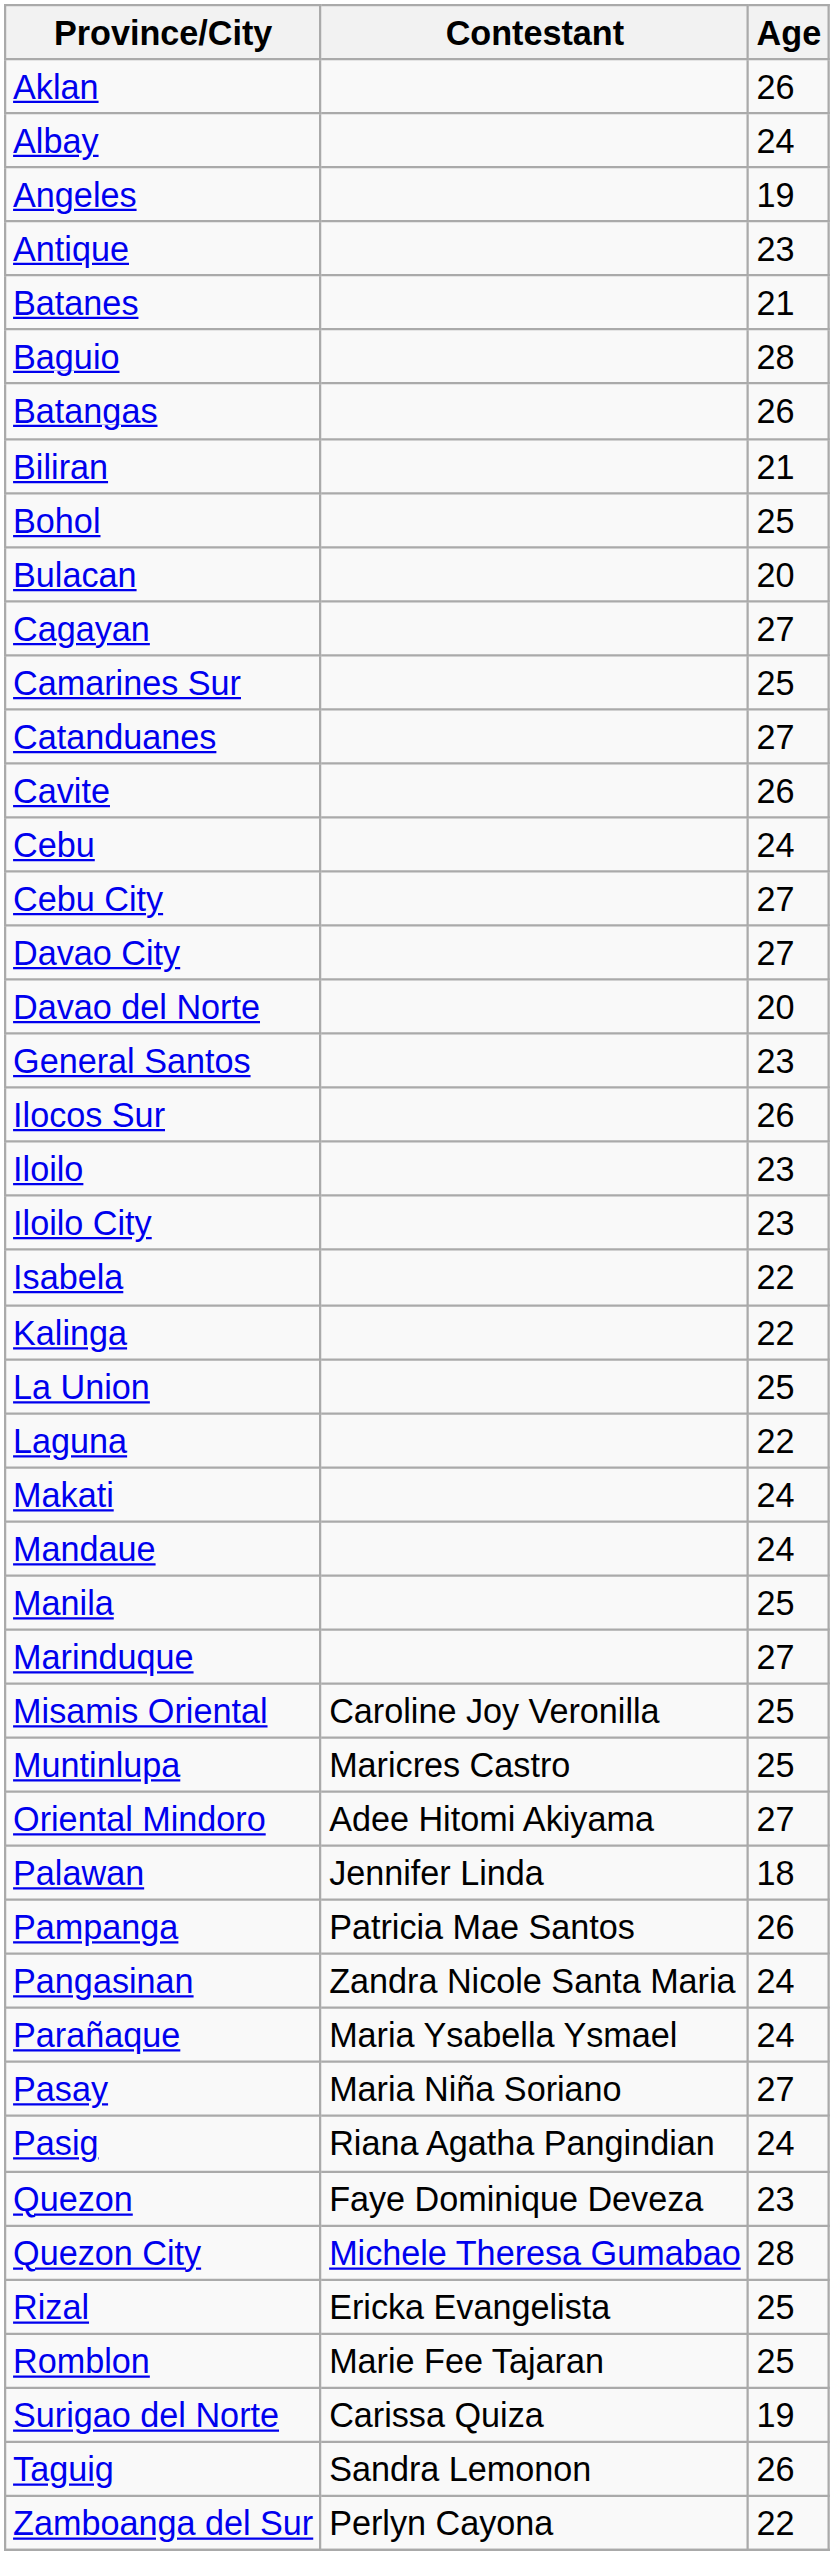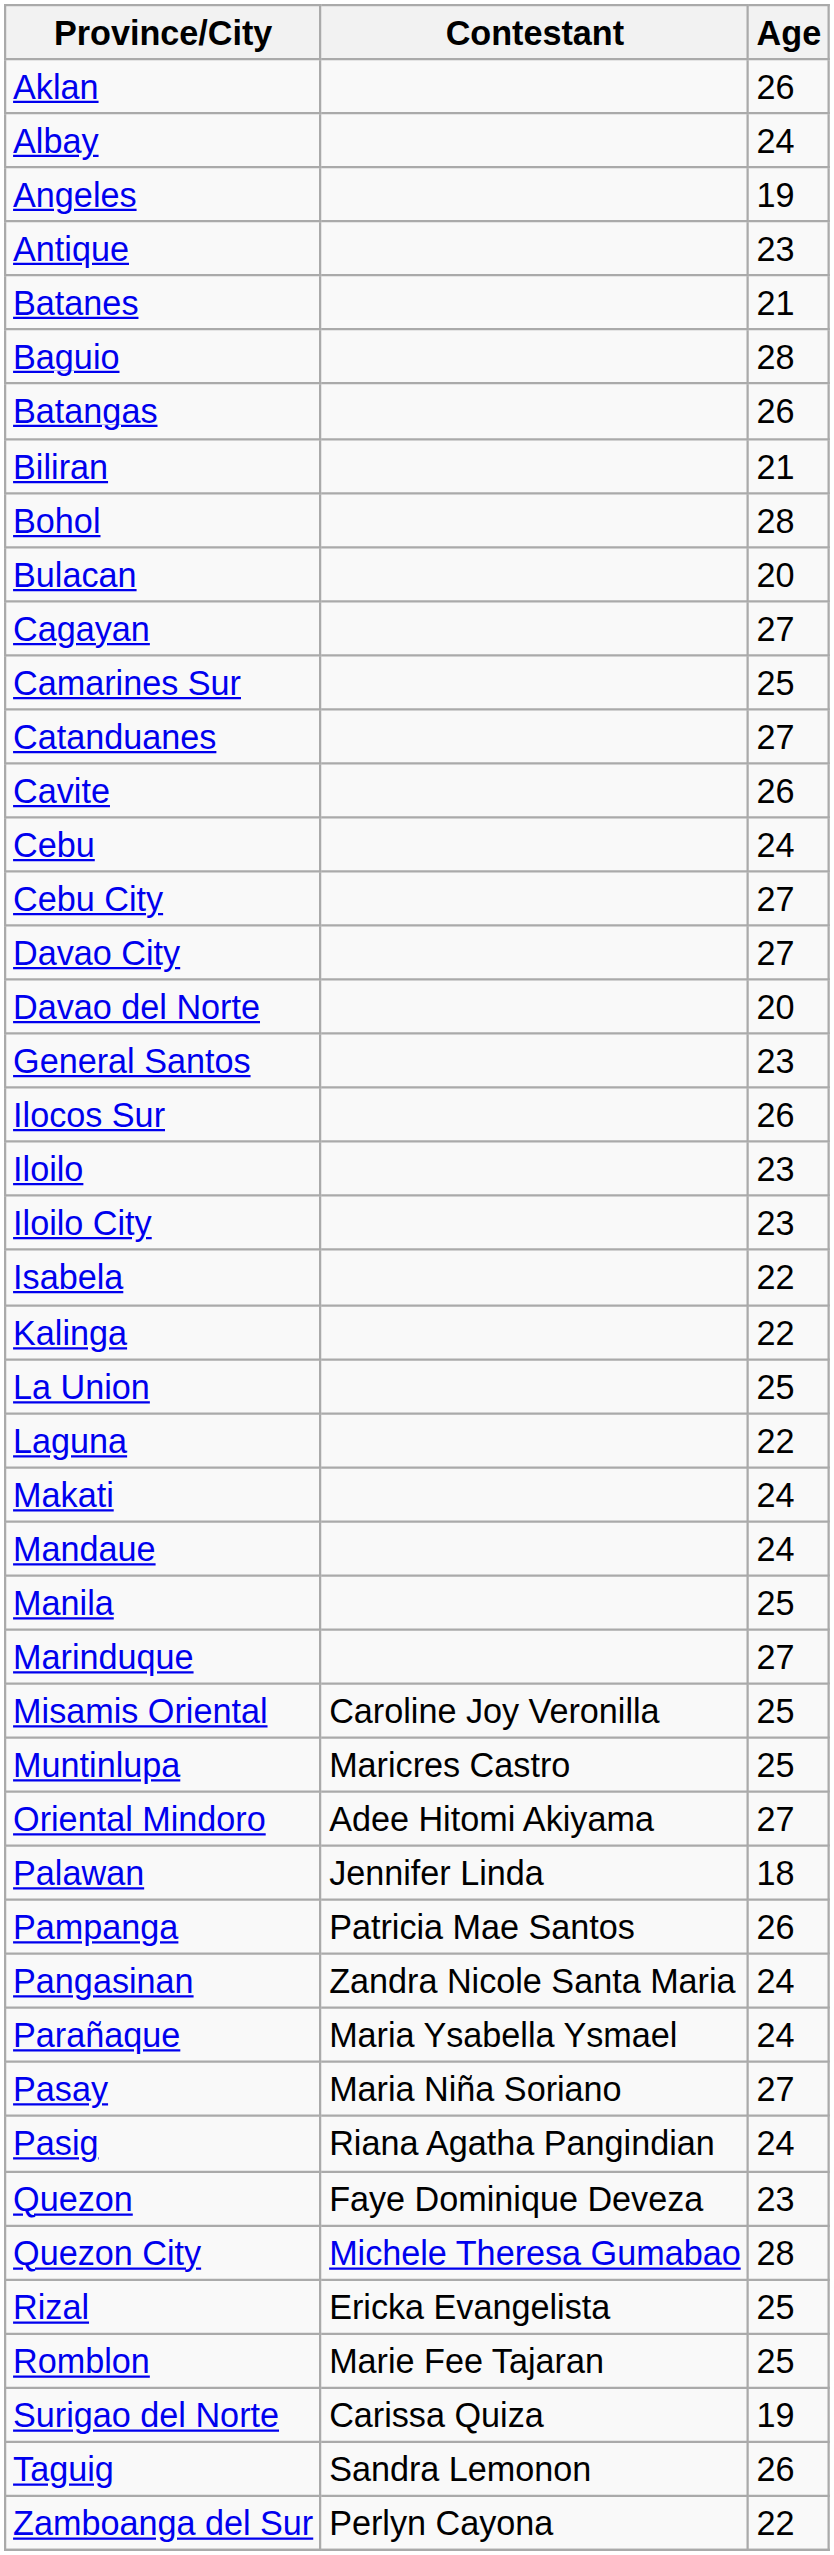 <table class="wikitable sortable" style="font-size: 95%;">
 <tr>
 <th>Province/City</th>
 <th>Contestant</th>
 <th>Age</th>
 </tr>
 <tr>
 <td><a href='#'>Aklan</a></td>
 <td></td>
 <td>26</td>
 </tr>
 <tr>
 <td><a href='#'>Albay</a></td>
 <td></td>
 <td>24</td>
 </tr>
 <tr>
 <td><a href='#'>Angeles</a></td>
 <td></td>
 <td>19</td>
 </tr>
 <tr>
 <td><a href='#'>Antique</a></td>
 <td></td>
 <td>23</td>
 </tr>
 <tr>
 <td><a href='#'>Batanes</a></td>
 <td></td>
 <td>21</td>
 </tr>
 <tr>
 <td><a href='#'>Baguio</a></td>
 <td></td>
 <td>28</td>
 </tr>
 <tr>
 <td><a href='#'>Batangas</a></td>
 <td></td>
 <td>26</td>
 </tr>
 <tr>
 <td><a href='#'>Biliran</a></td>
 <td></td>
 <td>21</td>
 </tr>
 <tr>
 <td><a href='#'>Bohol</a></td>
 <td></td>
-<td>25</td>
+<td>28</td>
 </tr>
 <tr>
 <td><a href='#'>Bulacan</a></td>
 <td></td>
 <td>20</td>
 </tr>
 <tr>
 <td><a href='#'>Cagayan</a></td>
 <td></td>
 <td>27</td>
 </tr>
 <tr>
 <td><a href='#'>Camarines Sur</a></td>
 <td></td>
 <td>25</td>
 </tr>
 <tr>
 <td><a href='#'>Catanduanes</a></td>
 <td></td>
 <td>27</td>
 </tr>
 <tr>
 <td><a href='#'>Cavite</a></td>
 <td></td>
 <td>26</td>
 </tr>
 <tr>
 <td><a href='#'>Cebu</a></td>
 <td></td>
 <td>24</td>
 </tr>
 <tr>
 <td><a href='#'>Cebu City</a></td>
 <td></td>
 <td>27</td>
 </tr>
 <tr>
 <td><a href='#'>Davao City</a></td>
 <td></td>
 <td>27</td>
 </tr>
 <tr>
 <td><a href='#'>Davao del Norte</a></td>
 <td></td>
 <td>20</td>
 </tr>
 <tr>
 <td><a href='#'>General Santos</a></td>
 <td></td>
 <td>23</td>
 </tr>
 <tr>
 <td><a href='#'>Ilocos Sur</a></td>
 <td></td>
 <td>26</td>
 </tr>
 <tr>
 <td><a href='#'>Iloilo</a></td>
 <td></td>
 <td>23</td>
 </tr>
 <tr>
 <td><a href='#'>Iloilo City</a></td>
 <td></td>
 <td>23</td>
 </tr>
 <tr>
 <td><a href='#'>Isabela</a></td>
 <td></td>
 <td>22</td>
 </tr>
 <tr>
 <td><a href='#'>Kalinga</a></td>
 <td></td>
 <td>22</td>
 </tr>
 <tr>
 <td><a href='#'>La Union</a></td>
 <td></td>
 <td>25</td>
 </tr>
 <tr>
 <td><a href='#'>Laguna</a></td>
 <td></td>
 <td>22</td>
 </tr>
 <tr>
 <td><a href='#'>Makati</a></td>
 <td></td>
 <td>24</td>
 </tr>
 <tr>
 <td><a href='#'>Mandaue</a></td>
 <td></td>
 <td>24</td>
 </tr>
 <tr>
 <td><a href='#'>Manila</a></td>
 <td></td>
 <td>25</td>
 </tr>
 <tr>
 <td><a href='#'>Marinduque</a></td>
 <td></td>
 <td>27</td>
 </tr>
 <tr>
 <td><a href='#'>Misamis Oriental</a></td>
 <td>Caroline Joy Veronilla</td>
 <td>25</td>
 </tr>
 <tr>
 <td><a href='#'>Muntinlupa</a></td>
 <td>Maricres Castro</td>
 <td>25</td>
 </tr>
 <tr>
 <td><a href='#'>Oriental Mindoro</a></td>
 <td>Adee Hitomi Akiyama</td>
 <td>27</td>
 </tr>
 <tr>
 <td><a href='#'>Palawan</a></td>
 <td>Jennifer Linda</td>
 <td>18</td>
 </tr>
 <tr>
 <td><a href='#'>Pampanga</a></td>
 <td>Patricia Mae Santos</td>
 <td>26</td>
 </tr>
 <tr>
 <td><a href='#'>Pangasinan</a></td>
 <td>Zandra Nicole Santa Maria</td>
 <td>24</td>
 </tr>
 <tr>
 <td><a href='#'>Parañaque</a></td>
 <td>Maria Ysabella Ysmael</td>
 <td>24</td>
 </tr>
 <tr>
 <td><a href='#'>Pasay</a></td>
 <td>Maria Niña Soriano</td>
 <td>27</td>
 </tr>
 <tr>
 <td><a href='#'>Pasig</a></td>
 <td>Riana Agatha Pangindian</td>
 <td>24</td>
 </tr>
 <tr>
 <td><a href='#'>Quezon</a></td>
 <td>Faye Dominique Deveza</td>
 <td>23</td>
 </tr>
 <tr>
 <td><a href='#'>Quezon City</a></td>
 <td><a href='#'>Michele Theresa Gumabao</a></td>
 <td>28</td>
 </tr>
 <tr>
 <td><a href='#'>Rizal</a></td>
 <td>Ericka Evangelista</td>
 <td>25</td>
 </tr>
 <tr>
 <td><a href='#'>Romblon</a></td>
 <td>Marie Fee Tajaran</td>
 <td>25</td>
 </tr>
 <tr>
 <td><a href='#'>Surigao del Norte</a></td>
 <td>Carissa Quiza</td>
 <td>19</td>
 </tr>
 <tr>
 <td><a href='#'>Taguig</a></td>
 <td>Sandra Lemonon</td>
 <td>26</td>
 </tr>
 <tr>
 <td><a href='#'>Zamboanga del Sur</a></td>
 <td>Perlyn Cayona</td>
 <td>22</td>
 </tr>
 <tr>
 </tr>
 </table>
